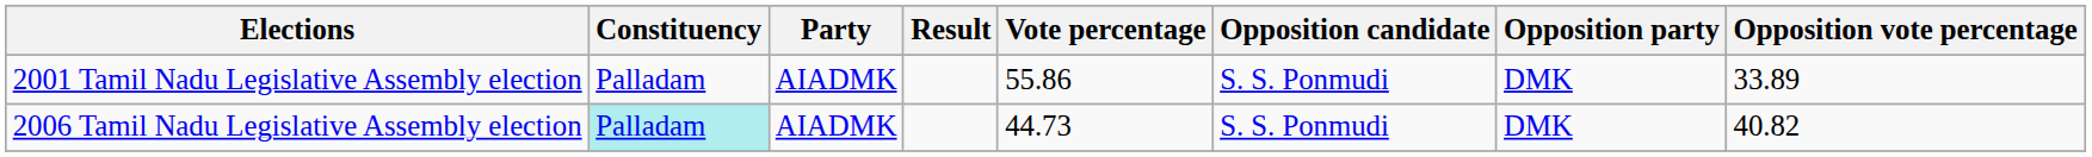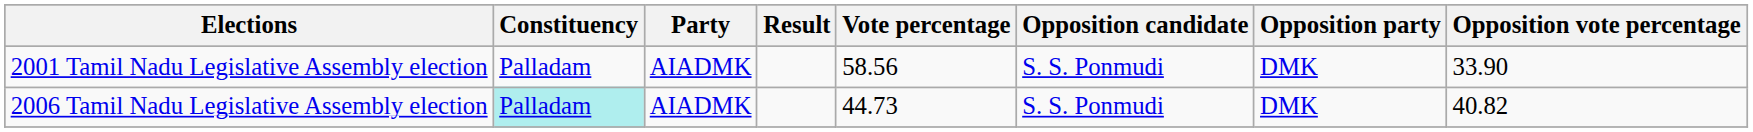 <table class="sortable wikitable"style="font-size: 90%">
 <tr>
 <th>Elections</th>
 <th>Constituency</th>
 <th>Party</th>
 <th>Result</th>
 <th>Vote percentage</th>
 <th>Opposition candidate</th>
 <th>Opposition party</th>
 <th>Opposition vote percentage</th>
 </tr>
 <tr>
 <td><a href='#'>2001 Tamil Nadu Legislative Assembly election</a></td>
 <td><a href='#'>Palladam</a></td>
 <td><a href='#'>AIADMK</a></td>
 <td></td>
-<td>55.86</td>
+<td>58.56</td>
 <td><a href='#'>S. S. Ponmudi</a></td>
 <td><a href='#'>DMK</a></td>
-<td>33.89</td>
+<td>33.90</td>
 </tr>
 <tr>
 <td><a href='#'>2006 Tamil Nadu Legislative Assembly election</a></td>
 <td style="background: paleturquoise;"><a href='#'>Palladam</a></td>
 <td><a href='#'>AIADMK</a></td>
 <td></td>
 <td>44.73</td>
 <td><a href='#'>S. S. Ponmudi</a></td>
 <td><a href='#'>DMK</a></td>
 <td>40.82</td>
 </tr>
 </table>
